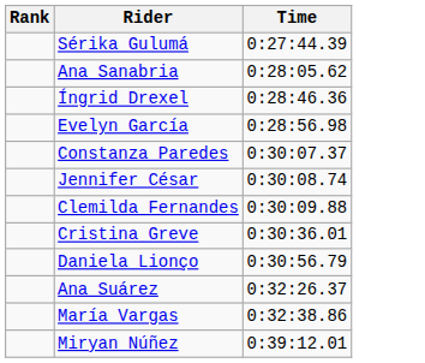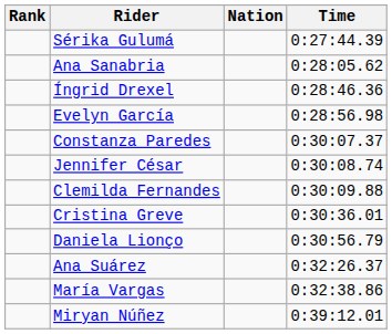 <table class="wikitable sortable" style="font-size:95%" style="width:35em;" style="text-align:center">
 <tr>
 <th>Rank</th>
 <th>Rider</th>
+<th>Nation</th>
 <th>Time</th>
 </tr>
 <tr>
 <td></td>
 <td align=left><a href='#'>Sérika Gulumá</a></td>
+<td align=left></td>
 <td>0:27:44.39</td>
 </tr>
 <tr>
 <td></td>
 <td align=left><a href='#'>Ana Sanabria</a></td>
+<td align=left></td>
 <td>0:28:05.62</td>
 </tr>
 <tr>
 <td></td>
 <td align=left><a href='#'>Íngrid Drexel</a></td>
+<td align=left></td>
 <td>0:28:46.36</td>
 </tr>
 <tr>
 <td></td>
 <td align=left><a href='#'>Evelyn García</a></td>
+<td align=left></td>
 <td>0:28:56.98</td>
 </tr>
 <tr>
 <td></td>
 <td align=left><a href='#'>Constanza Paredes</a></td>
+<td align=left></td>
 <td>0:30:07.37</td>
 </tr>
 <tr>
 <td></td>
 <td align=left><a href='#'>Jennifer César</a></td>
+<td align=left></td>
 <td>0:30:08.74</td>
 </tr>
 <tr>
 <td></td>
 <td align=left><a href='#'>Clemilda Fernandes</a></td>
+<td align=left></td>
 <td>0:30:09.88</td>
 </tr>
 <tr>
 <td></td>
 <td align=left><a href='#'>Cristina Greve</a></td>
+<td align=left></td>
 <td>0:30:36.01</td>
 </tr>
 <tr>
 <td></td>
 <td align=left><a href='#'>Daniela Lionço</a></td>
+<td align=left></td>
 <td>0:30:56.79</td>
 </tr>
 <tr>
 <td></td>
 <td align=left><a href='#'>Ana Suárez</a></td>
+<td align=left></td>
 <td>0:32:26.37</td>
 </tr>
 <tr>
 <td></td>
 <td align=left><a href='#'>María Vargas</a></td>
+<td align=left></td>
 <td>0:32:38.86</td>
 </tr>
 <tr>
 <td></td>
 <td align=left><a href='#'>Miryan Núñez</a></td>
+<td align=left></td>
 <td>0:39:12.01</td>
 </tr>
 </table>
